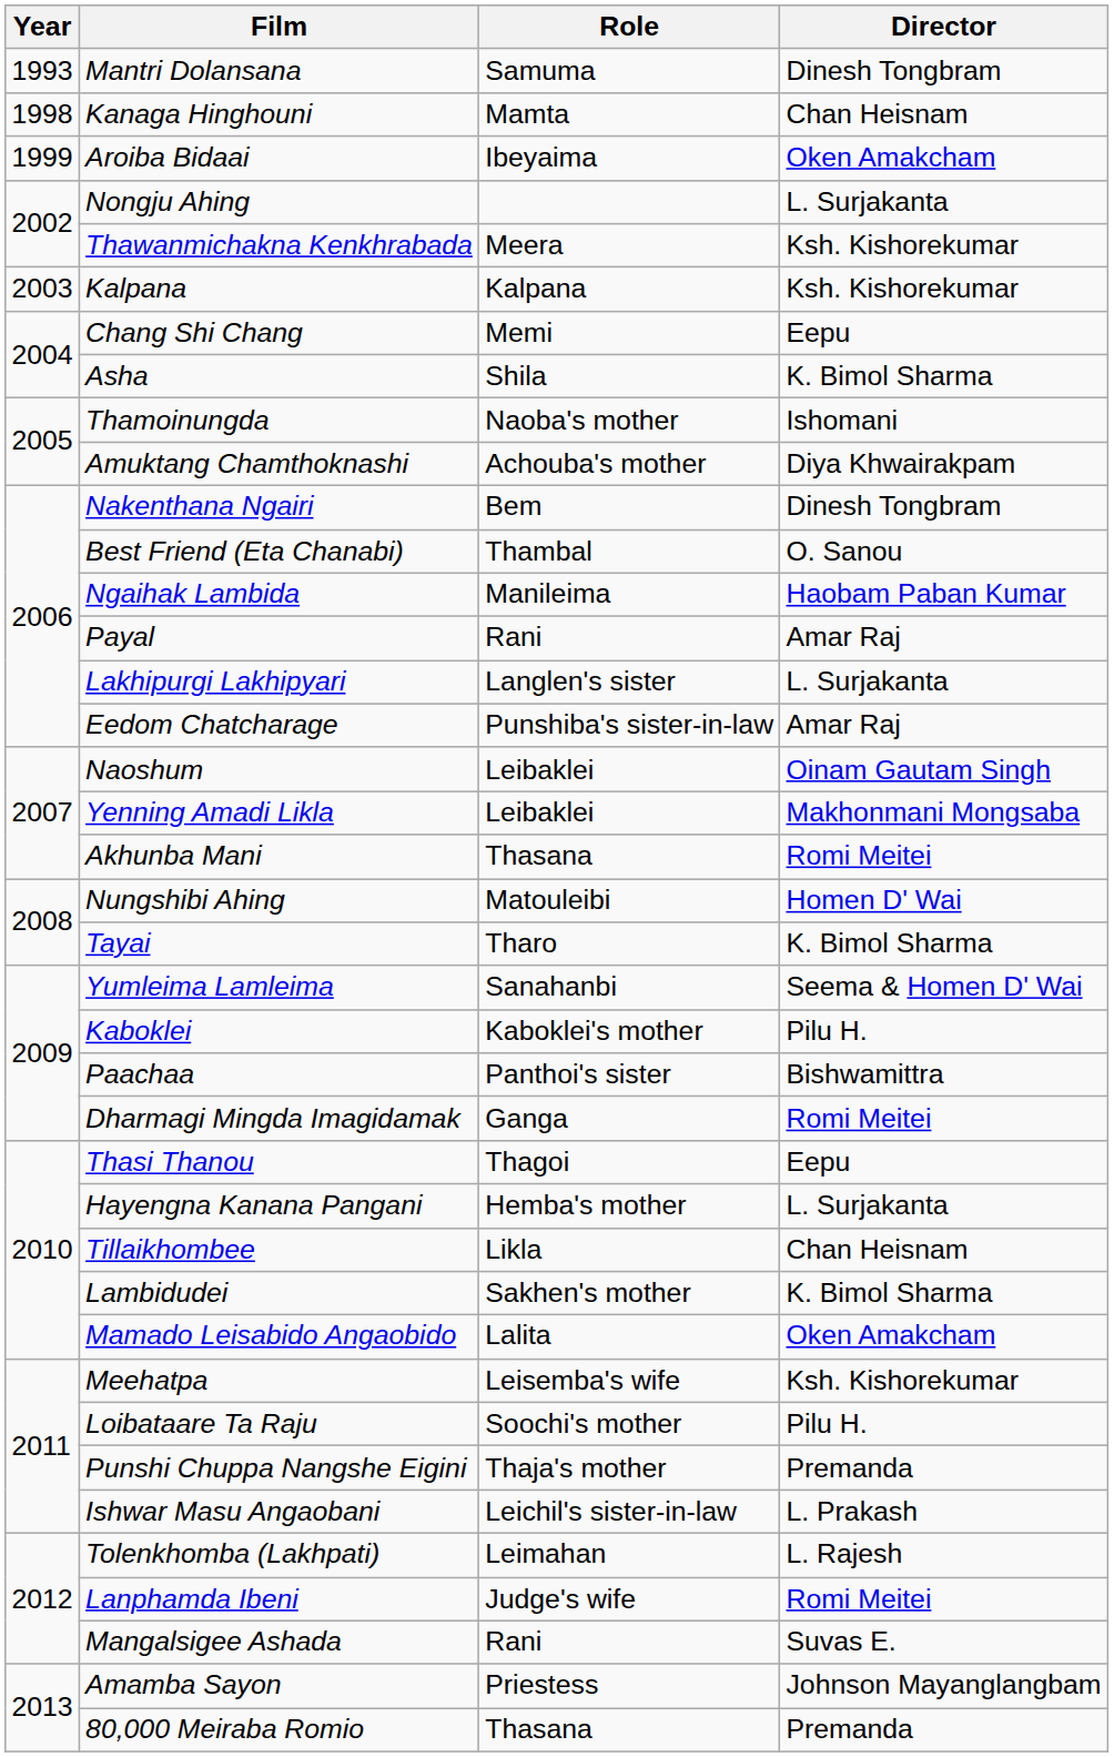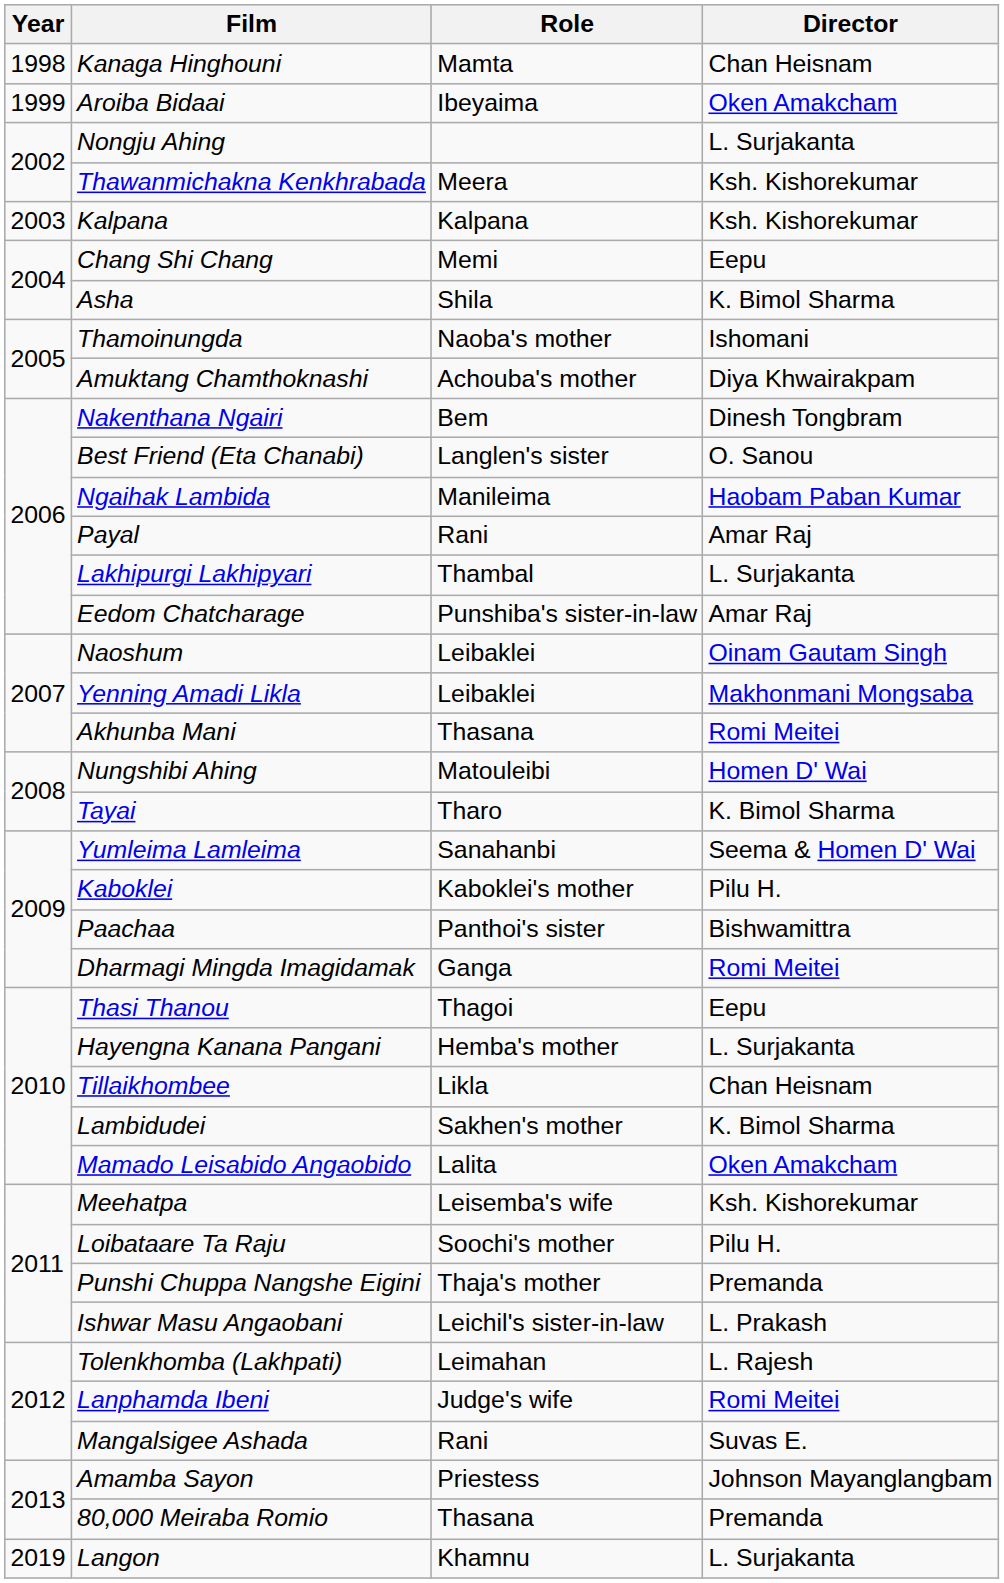 <table class="wikitable sortable">
 <tr>
 <th>Year</th>
 <th>Film</th>
 <th>Role</th>
 <th>Director</th>
-</tr>
-<tr>
-<td>1993</td>
-<td><em>Mantri Dolansana</em></td>
-<td>Samuma</td>
-<td>Dinesh Tongbram</td>
 </tr>
 <tr>
 <td>1998</td>
 <td><em>Kanaga Hinghouni</em></td>
 <td>Mamta</td>
 <td>Chan Heisnam</td>
 </tr>
 <tr>
 <td>1999</td>
 <td><em>Aroiba Bidaai</em></td>
 <td>Ibeyaima</td>
 <td><a href='#'>Oken Amakcham</a></td>
 </tr>
 <tr>
 <td rowspan="2">2002</td>
 <td><em>Nongju Ahing</em></td>
 <td></td>
 <td>L. Surjakanta</td>
 </tr>
 <tr>
 <td><em><a href='#'>Thawanmichakna Kenkhrabada</a></em></td>
 <td>Meera</td>
 <td>Ksh. Kishorekumar</td>
 </tr>
 <tr>
 <td>2003</td>
 <td><em>Kalpana</em></td>
 <td>Kalpana</td>
 <td>Ksh. Kishorekumar</td>
 </tr>
 <tr>
 <td rowspan="2">2004</td>
 <td><em>Chang Shi Chang</em></td>
 <td>Memi</td>
 <td>Eepu</td>
 </tr>
 <tr>
 <td><em>Asha</em></td>
 <td>Shila</td>
 <td>K. Bimol Sharma</td>
 </tr>
 <tr>
 <td rowspan="2">2005</td>
 <td><em>Thamoinungda</em></td>
 <td>Naoba's mother</td>
 <td>Ishomani</td>
 </tr>
 <tr>
 <td><em>Amuktang Chamthoknashi</em></td>
 <td>Achouba's mother</td>
 <td>Diya Khwairakpam</td>
 </tr>
 <tr>
 <td rowspan="6">2006</td>
 <td><em><a href='#'>Nakenthana Ngairi</a></em></td>
 <td>Bem</td>
 <td>Dinesh Tongbram</td>
 </tr>
 <tr>
 <td><em>Best Friend (Eta Chanabi)</em></td>
-<td>Thambal</td>
+<td>Langlen's sister</td>
 <td>O. Sanou</td>
 </tr>
 <tr>
 <td><em><a href='#'>Ngaihak Lambida</a></em></td>
 <td>Manileima</td>
 <td><a href='#'>Haobam Paban Kumar</a></td>
 </tr>
 <tr>
 <td><em>Payal</em></td>
 <td>Rani</td>
 <td>Amar Raj</td>
 </tr>
 <tr>
 <td><em><a href='#'>Lakhipurgi Lakhipyari</a></em></td>
-<td>Langlen's sister</td>
+<td>Thambal</td>
 <td>L. Surjakanta</td>
 </tr>
 <tr>
 <td><em>Eedom Chatcharage</em></td>
 <td>Punshiba's sister-in-law</td>
 <td>Amar Raj</td>
 </tr>
 <tr>
 <td rowspan="3">2007</td>
 <td><em>Naoshum</em></td>
 <td>Leibaklei</td>
 <td><a href='#'>Oinam Gautam Singh</a></td>
 </tr>
 <tr>
 <td><em><a href='#'>Yenning Amadi Likla</a></em></td>
 <td>Leibaklei</td>
 <td><a href='#'>Makhonmani Mongsaba</a></td>
 </tr>
 <tr>
 <td><em>Akhunba Mani</em></td>
 <td>Thasana</td>
 <td><a href='#'>Romi Meitei</a></td>
 </tr>
 <tr>
 <td rowspan="2">2008</td>
 <td><em>Nungshibi Ahing</em></td>
 <td>Matouleibi</td>
 <td><a href='#'>Homen D' Wai</a></td>
 </tr>
 <tr>
 <td><em><a href='#'>Tayai</a></em></td>
 <td>Tharo</td>
 <td>K. Bimol Sharma</td>
 </tr>
 <tr>
 <td rowspan="4">2009</td>
 <td><em><a href='#'>Yumleima Lamleima</a></em></td>
 <td>Sanahanbi</td>
 <td>Seema & <a href='#'>Homen D' Wai</a></td>
 </tr>
 <tr>
 <td><em><a href='#'>Kaboklei</a></em></td>
 <td>Kaboklei's mother</td>
 <td>Pilu H.</td>
 </tr>
 <tr>
 <td><em>Paachaa</em></td>
 <td>Panthoi's sister</td>
 <td>Bishwamittra</td>
 </tr>
 <tr>
 <td><em>Dharmagi Mingda Imagidamak</em></td>
 <td>Ganga</td>
 <td><a href='#'>Romi Meitei</a></td>
 </tr>
 <tr>
 <td rowspan="5">2010</td>
 <td><em><a href='#'>Thasi Thanou</a></em></td>
 <td>Thagoi</td>
 <td>Eepu</td>
 </tr>
 <tr>
 <td><em>Hayengna Kanana Pangani</em></td>
 <td>Hemba's mother</td>
 <td>L. Surjakanta</td>
 </tr>
 <tr>
 <td><em><a href='#'>Tillaikhombee</a></em></td>
 <td>Likla</td>
 <td>Chan Heisnam</td>
 </tr>
 <tr>
 <td><em>Lambidudei</em></td>
 <td>Sakhen's mother</td>
 <td>K. Bimol Sharma</td>
 </tr>
 <tr>
 <td><em><a href='#'>Mamado Leisabido Angaobido</a></em></td>
 <td>Lalita</td>
 <td><a href='#'>Oken Amakcham</a></td>
 </tr>
 <tr>
 <td rowspan="4">2011</td>
 <td><em>Meehatpa</em></td>
 <td>Leisemba's wife</td>
 <td>Ksh. Kishorekumar</td>
 </tr>
 <tr>
 <td><em>Loibataare Ta Raju</em></td>
 <td>Soochi's mother</td>
 <td>Pilu H.</td>
 </tr>
 <tr>
 <td><em>Punshi Chuppa Nangshe Eigini</em></td>
 <td>Thaja's mother</td>
 <td>Premanda</td>
 </tr>
 <tr>
 <td><em>Ishwar Masu Angaobani</em></td>
 <td>Leichil's sister-in-law</td>
 <td>L. Prakash</td>
 </tr>
 <tr>
 <td rowspan="3">2012</td>
 <td><em>Tolenkhomba (Lakhpati)</em></td>
 <td>Leimahan</td>
 <td>L. Rajesh</td>
 </tr>
 <tr>
 <td><em><a href='#'>Lanphamda Ibeni</a></em></td>
 <td>Judge's wife</td>
 <td><a href='#'>Romi Meitei</a></td>
 </tr>
 <tr>
 <td><em>Mangalsigee Ashada</em></td>
 <td>Rani</td>
 <td>Suvas E.</td>
 </tr>
 <tr>
 <td rowspan="2">2013</td>
 <td><em>Amamba Sayon</em></td>
 <td>Priestess</td>
 <td>Johnson Mayanglangbam</td>
 </tr>
 <tr>
 <td><em>80,000 Meiraba Romio</em></td>
 <td>Thasana</td>
 <td>Premanda</td>
 </tr>
+<tr>
+<td>2019</td>
+<td><em>Langon</em></td>
+<td>Khamnu</td>
+<td>L. Surjakanta</td>
+</tr>
 </table>
